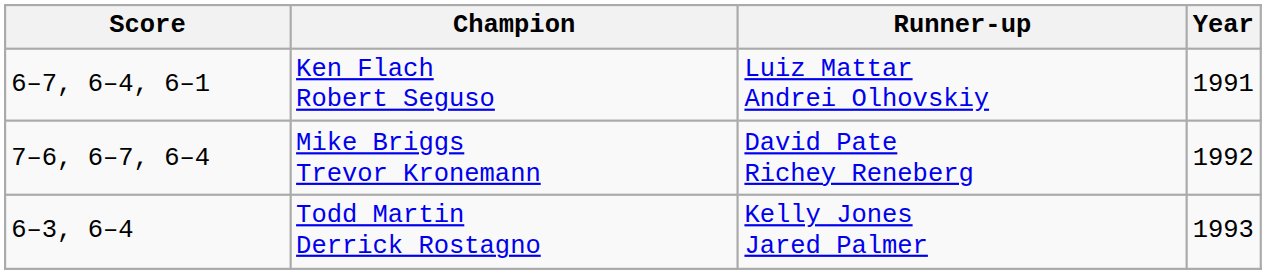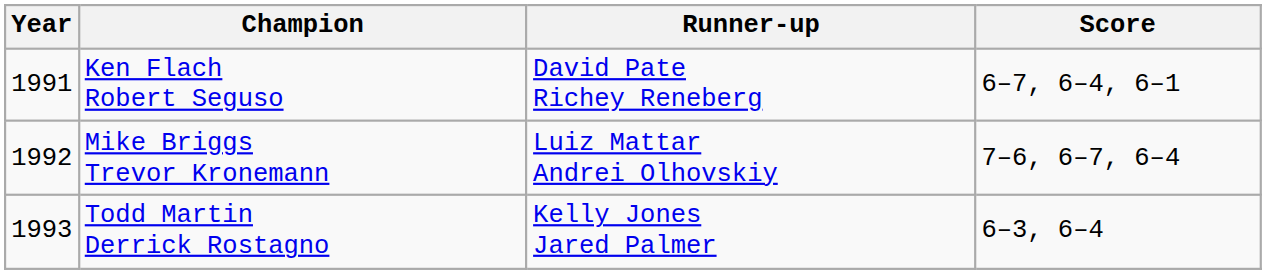 <table class="wikitable" style="font-size:90%">
 <tr>
-<th width="125">Score</th>
+<th>Year</th>
 <th width="200">Champion</th>
 <th width="200">Runner-up</th>
-<th>Year</th>
+<th width="125">Score</th>
 </tr>
 <tr>
+<td>1991</td>
+<td> <a href='#'>Ken Flach</a><br> <a href='#'>Robert Seguso</a></td>
+<td> <a href='#'>David Pate</a><br> <a href='#'>Richey Reneberg</a></td>
 <td>6–7, 6–4, 6–1</td>
-<td> <a href='#'>Ken Flach</a><br> <a href='#'>Robert Seguso</a></td>
-<td> <a href='#'>Luiz Mattar</a><br> <a href='#'>Andrei Olhovskiy</a></td>
-<td>1991</td>
 </tr>
 <tr>
+<td>1992</td>
+<td> <a href='#'>Mike Briggs</a><br> <a href='#'>Trevor Kronemann</a></td>
+<td> <a href='#'>Luiz Mattar</a><br> <a href='#'>Andrei Olhovskiy</a></td>
 <td>7–6, 6–7, 6–4</td>
-<td> <a href='#'>Mike Briggs</a><br> <a href='#'>Trevor Kronemann</a></td>
-<td> <a href='#'>David Pate</a><br> <a href='#'>Richey Reneberg</a></td>
-<td>1992</td>
 </tr>
 <tr>
-<td>6–3, 6–4</td>
+<td>1993</td>
 <td> <a href='#'>Todd Martin</a><br> <a href='#'>Derrick Rostagno</a></td>
 <td> <a href='#'>Kelly Jones</a><br> <a href='#'>Jared Palmer</a></td>
-<td>1993</td>
+<td>6–3, 6–4</td>
 </tr>
 </table>
